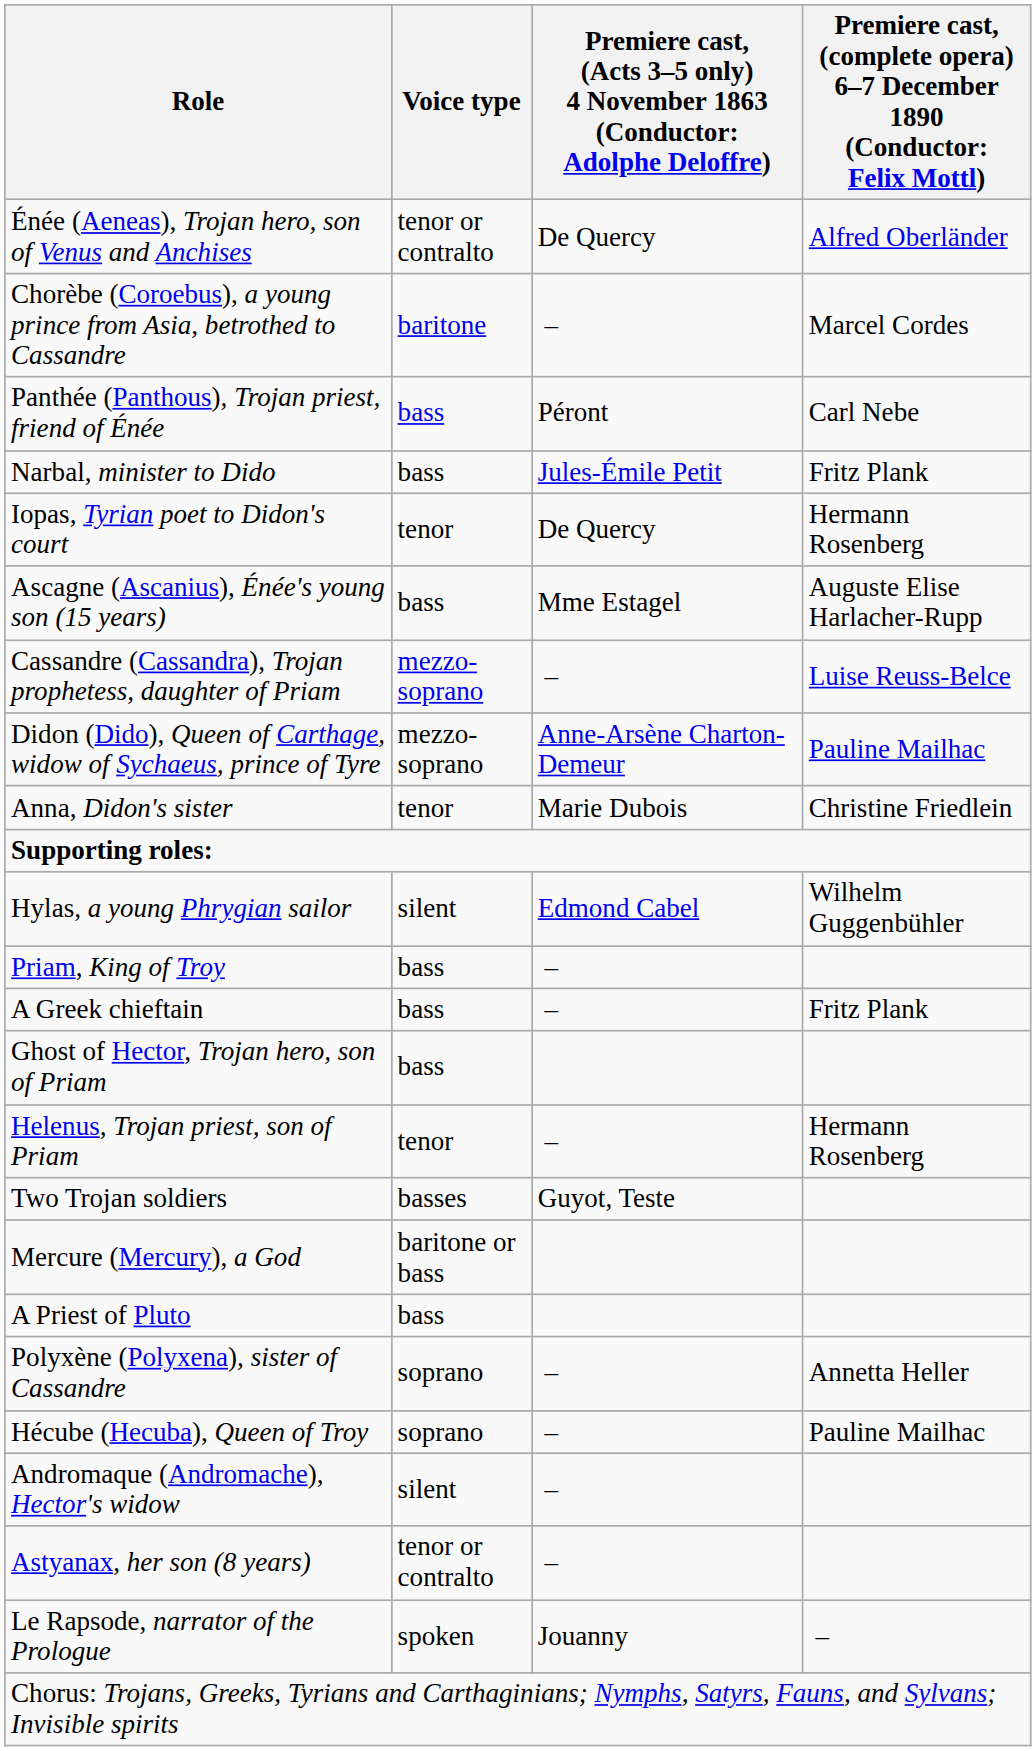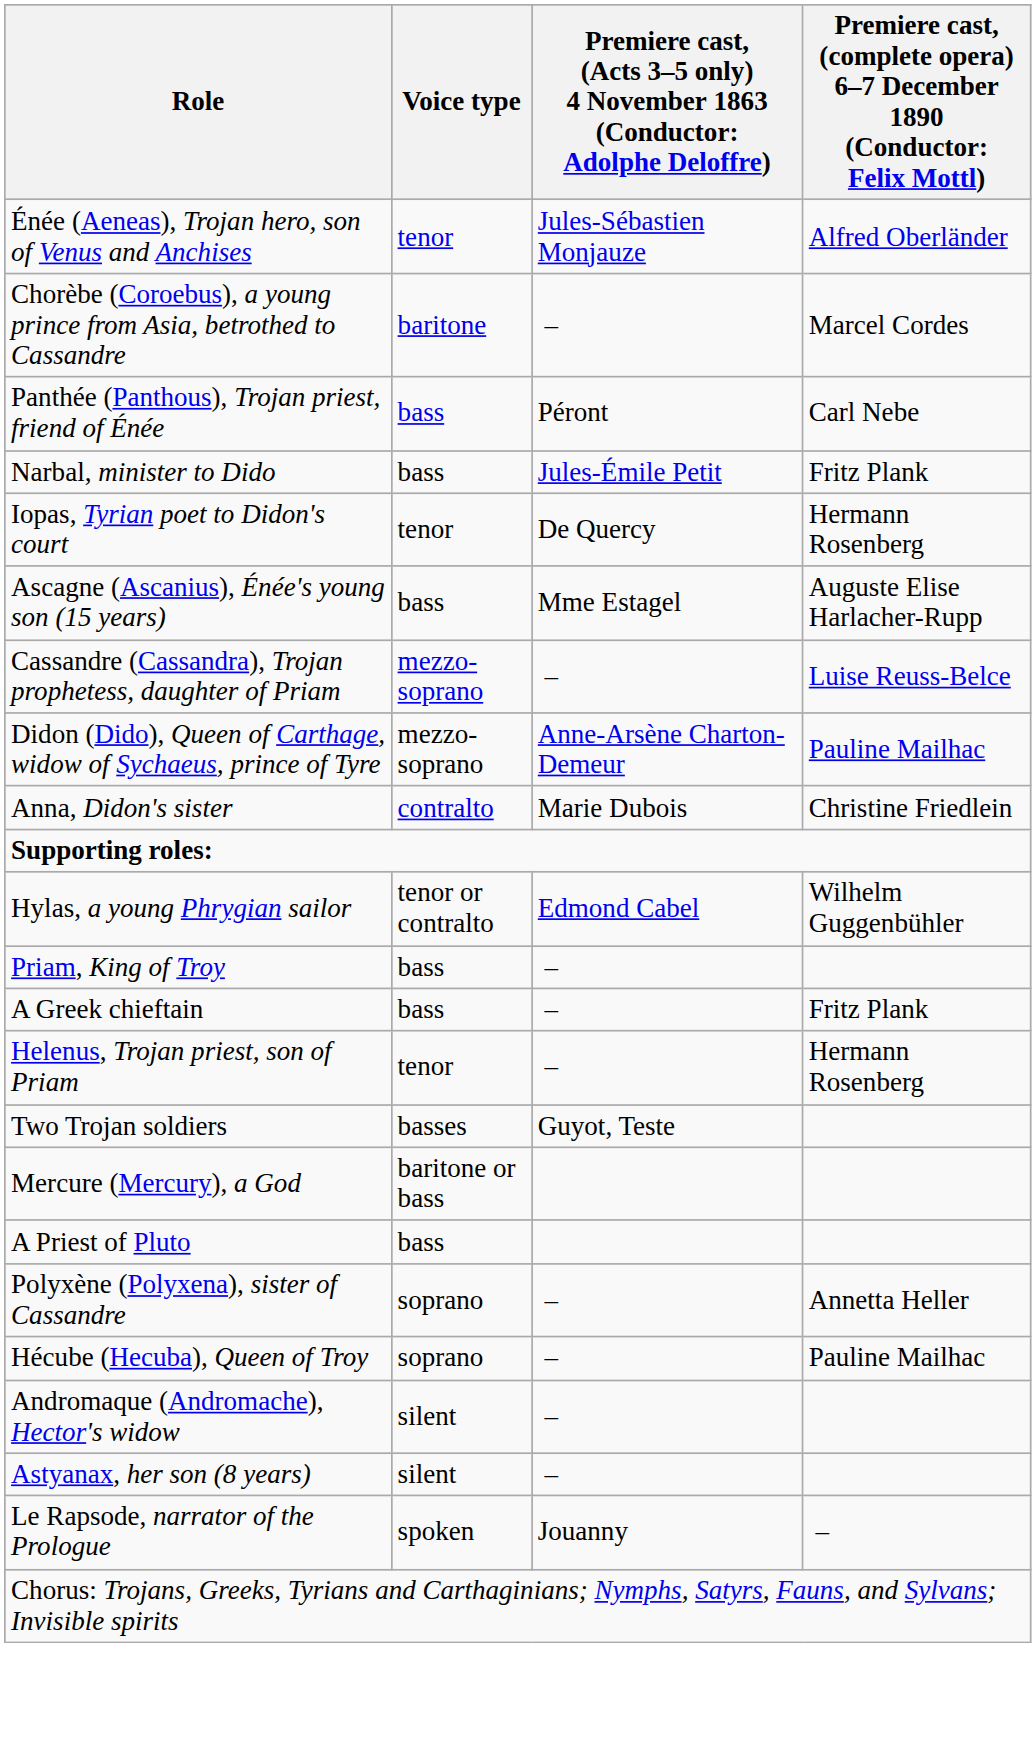 <table class="wikitable">
 <tr>
 <th>Role</th>
 <th>Voice type</th>
 <th>Premiere cast,<br>(Acts 3–5 only)<br>4 November 1863<br>(Conductor: <a href='#'>Adolphe&nbsp;Deloffre</a>)</th>
 <th>Premiere cast,<br>(complete opera)<br>6–7 December 1890<br>(Conductor:<br><a href='#'>Felix Mottl</a>)</th>
 </tr>
 <tr>
 <td>Énée (<a href='#'>Aeneas</a>), <em>Trojan hero, son of <a href='#'>Venus</a> and <a href='#'>Anchises</a></em></td>
-<td>tenor or contralto</td>
-<td>De Quercy</td>
+<td><a href='#'>tenor</a></td>
+<td><a href='#'>Jules-Sébastien Monjauze</a></td>
 <td><a href='#'>Alfred Oberländer</a></td>
 </tr>
 <tr>
 <td>Chorèbe (<a href='#'>Coroebus</a>), <em>a young prince from Asia, betrothed to Cassandre</em></td>
 <td><a href='#'>baritone</a></td>
 <td> –</td>
 <td>Marcel Cordes</td>
 </tr>
 <tr>
 <td>Panthée (<a href='#'>Panthous</a>), <em>Trojan priest, friend of Énée</em></td>
 <td><a href='#'>bass</a></td>
 <td>Péront</td>
 <td>Carl Nebe</td>
 </tr>
 <tr>
 <td>Narbal, <em>minister to Dido</em></td>
 <td>bass</td>
 <td><a href='#'>Jules-Émile Petit</a></td>
 <td>Fritz Plank</td>
 </tr>
 <tr>
 <td>Iopas, <em> <a href='#'>Tyrian</a> poet to Didon's court</em></td>
 <td>tenor</td>
 <td>De Quercy</td>
 <td>Hermann Rosenberg</td>
 </tr>
 <tr>
 <td>Ascagne (<a href='#'>Ascanius</a>), <em>Énée's young son (15 years)</em></td>
 <td>bass</td>
 <td>Mme Estagel</td>
 <td>Auguste Elise Harlacher-Rupp</td>
 </tr>
 <tr>
 <td>Cassandre (<a href='#'>Cassandra</a>), <em>Trojan prophetess, daughter of Priam</em></td>
 <td><a href='#'>mezzo-soprano</a></td>
 <td> –</td>
 <td><a href='#'>Luise Reuss-Belce</a></td>
 </tr>
 <tr>
 <td>Didon (<a href='#'>Dido</a>), <em>Queen of <a href='#'>Carthage</a>, widow of <a href='#'>Sychaeus</a>, prince of Tyre<br></em></td>
 <td>mezzo-soprano</td>
 <td><a href='#'>Anne-Arsène Charton-Demeur</a></td>
 <td><a href='#'>Pauline Mailhac</a></td>
 </tr>
 <tr>
 <td>Anna, <em>Didon's sister</em></td>
-<td>tenor</td>
+<td><a href='#'>contralto</a></td>
 <td>Marie Dubois</td>
 <td>Christine Friedlein</td>
 </tr>
 <tr>
 <td colspan="4"><strong>Supporting roles:</strong></td>
 </tr>
 <tr>
 <td>Hylas, <em>a young <a href='#'>Phrygian</a> sailor</em></td>
-<td>silent</td>
+<td>tenor or contralto</td>
 <td><a href='#'>Edmond Cabel</a></td>
 <td>Wilhelm Guggenbühler</td>
 </tr>
 <tr>
 <td><a href='#'>Priam</a>, <em>King of <a href='#'>Troy</a></em></td>
 <td>bass</td>
 <td> –</td>
 <td></td>
 </tr>
 <tr>
 <td>A Greek chieftain</td>
 <td>bass</td>
 <td> –</td>
 <td>Fritz Plank</td>
-</tr>
-<tr>
-<td>Ghost of <a href='#'>Hector</a>, <em>Trojan hero, son of Priam</em></td>
-<td>bass</td>
-<td></td>
-<td></td>
 </tr>
 <tr>
 <td><a href='#'>Helenus</a>, <em>Trojan priest, son of Priam</em></td>
 <td>tenor</td>
 <td> –</td>
 <td>Hermann Rosenberg</td>
 </tr>
 <tr>
 <td>Two Trojan soldiers</td>
 <td>basses</td>
 <td>Guyot, Teste</td>
 <td></td>
 </tr>
 <tr>
 <td>Mercure (<a href='#'>Mercury</a>), <em>a God</em></td>
 <td>baritone or bass</td>
 <td></td>
 <td></td>
 </tr>
 <tr>
 <td>A Priest of <a href='#'>Pluto</a></td>
 <td>bass</td>
 <td></td>
 <td></td>
 </tr>
 <tr>
 <td>Polyxène (<a href='#'>Polyxena</a>), <em>sister of Cassandre</em></td>
 <td>soprano</td>
 <td> –</td>
 <td>Annetta Heller</td>
 </tr>
 <tr>
 <td>Hécube (<a href='#'>Hecuba</a>), <em>Queen of Troy</em></td>
 <td>soprano</td>
 <td> –</td>
 <td>Pauline Mailhac</td>
 </tr>
 <tr>
 <td>Andromaque (<a href='#'>Andromache</a>), <em><a href='#'>Hector</a>'s widow</em></td>
 <td>silent</td>
 <td> –</td>
 <td></td>
 </tr>
 <tr>
 <td><a href='#'>Astyanax</a>, <em>her son (8 years)</em></td>
-<td>tenor or contralto</td>
+<td>silent</td>
 <td> –</td>
 <td></td>
 </tr>
 <tr>
 <td>Le Rapsode, <em>narrator of the Prologue</em></td>
 <td>spoken</td>
 <td>Jouanny</td>
 <td> –</td>
 </tr>
 <tr>
 <td colspan="4">Chorus: <em>Trojans, Greeks, Tyrians and Carthaginians; <a href='#'>Nymphs</a>, <a href='#'>Satyrs</a>, <a href='#'>Fauns</a>, and <a href='#'>Sylvans</a>; Invisible spirits</td>
 </tr>
 </table>
